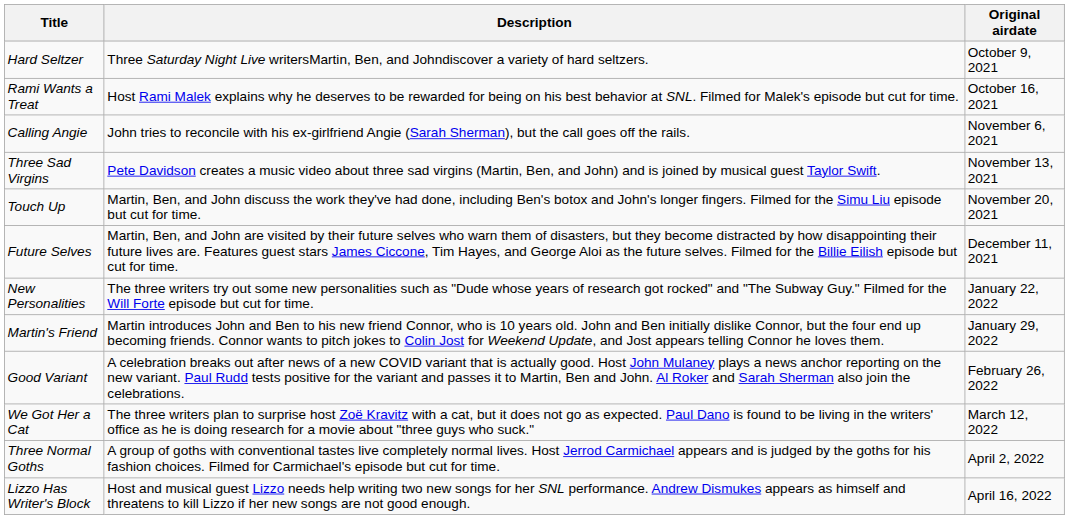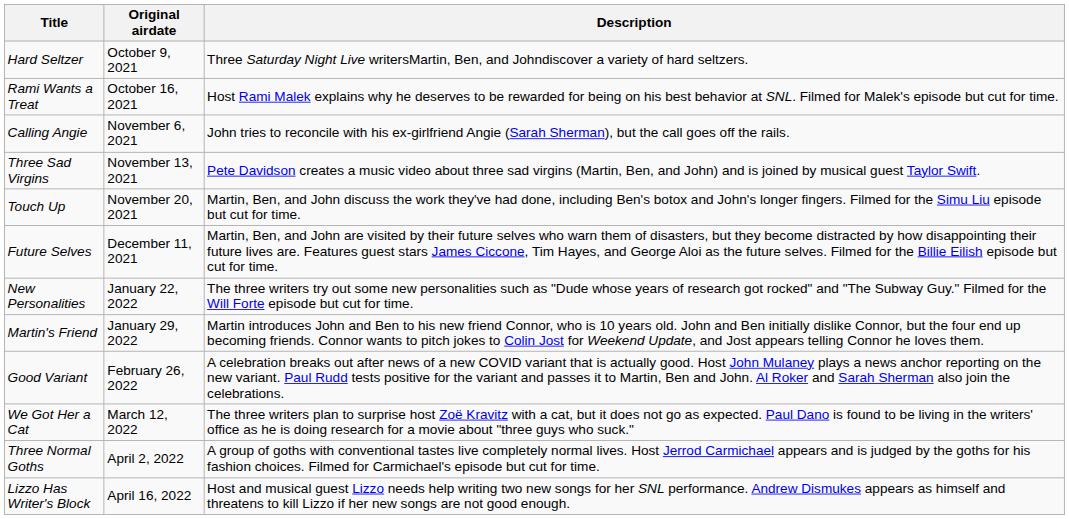 <table class="wikitable">
 <tr style="background:lightgrey;">
 <th style="width:110px;">Title</th>
+<th style="width:110px;">Original airdate</th>
 <th>Description</th>
-<th style="width:110px;">Original airdate</th>
 </tr>
 <tr>
 <td><em>Hard Seltzer</em></td>
+<td>October 9, 2021</td>
 <td>Three <em>Saturday Night Live</em> writersMartin, Ben, and Johndiscover a variety of hard seltzers.</td>
-<td>October 9, 2021</td>
 </tr>
 <tr>
 <td><em>Rami Wants a Treat </em></td>
+<td>October 16, 2021</td>
 <td>Host <a href='#'>Rami Malek</a> explains why he deserves to be rewarded for being on his best behavior at <em>SNL</em>. Filmed for Malek's episode but cut for time.</td>
-<td>October 16, 2021</td>
 </tr>
 <tr>
 <td><em>Calling Angie</em></td>
+<td>November 6, 2021</td>
 <td>John tries to reconcile with his ex-girlfriend Angie (<a href='#'>Sarah Sherman</a>), but the call goes off the rails.</td>
-<td>November 6, 2021</td>
 </tr>
 <tr>
 <td><em>Three Sad Virgins</em></td>
+<td>November 13, 2021</td>
 <td><a href='#'>Pete Davidson</a> creates a music video about three sad virgins (Martin, Ben, and John) and is joined by musical guest <a href='#'>Taylor Swift</a>.</td>
-<td>November 13, 2021</td>
 </tr>
 <tr>
 <td><em>Touch Up</em></td>
+<td>November 20, 2021</td>
 <td>Martin, Ben, and John discuss the work they've had done, including Ben's botox and John's longer fingers. Filmed for the <a href='#'>Simu Liu</a> episode but cut for time.</td>
-<td>November 20, 2021</td>
 </tr>
 <tr>
 <td><em>Future Selves</em></td>
+<td>December 11, 2021</td>
 <td>Martin, Ben, and John are visited by their future selves who warn them of disasters, but they become distracted by how disappointing their future lives are. Features guest stars <a href='#'>James Ciccone</a>, Tim Hayes, and George Aloi as the future selves. Filmed for the <a href='#'>Billie Eilish</a> episode but cut for time.</td>
-<td>December 11, 2021</td>
 </tr>
 <tr>
 <td><em>New Personalities</em></td>
+<td>January 22, 2022</td>
 <td>The three writers try out some new personalities such as "Dude whose years of research got rocked" and "The Subway Guy." Filmed for the <a href='#'>Will Forte</a> episode but cut for time.</td>
-<td>January 22, 2022</td>
 </tr>
 <tr>
 <td><em>Martin's Friend</em></td>
+<td>January 29, 2022</td>
 <td>Martin introduces John and Ben to his new friend Connor, who is 10 years old. John and Ben initially dislike Connor, but the four end up becoming friends. Connor wants to pitch jokes to <a href='#'>Colin Jost</a> for <em>Weekend Update</em>, and Jost appears telling Connor he loves them.</td>
-<td>January 29, 2022</td>
 </tr>
 <tr>
 <td><em>Good Variant</em></td>
+<td>February 26, 2022</td>
 <td>A celebration breaks out after news of a new COVID variant that is actually good. Host <a href='#'>John Mulaney</a> plays a news anchor reporting on the new variant. <a href='#'>Paul Rudd</a> tests positive for the variant and passes it to Martin, Ben and John. <a href='#'>Al Roker</a> and <a href='#'>Sarah Sherman</a> also join the celebrations.</td>
-<td>February 26, 2022</td>
 </tr>
 <tr>
 <td><em>We Got Her a Cat</em></td>
+<td>March 12, 2022</td>
 <td>The three writers plan to surprise host <a href='#'>Zoë Kravitz</a> with a cat, but it does not go as expected. <a href='#'>Paul Dano</a> is found to be living in the writers' office as he is doing research for a movie about "three guys who suck."</td>
-<td>March 12, 2022</td>
 </tr>
 <tr>
 <td><em>Three Normal Goths</em></td>
+<td>April 2, 2022</td>
 <td>A group of goths with conventional tastes live completely normal lives. Host <a href='#'>Jerrod Carmichael</a> appears and is judged by the goths for his fashion choices. Filmed for Carmichael's episode but cut for time.</td>
-<td>April 2, 2022</td>
 </tr>
 <tr>
 <td><em>Lizzo Has Writer's Block</em></td>
+<td>April 16, 2022</td>
 <td>Host and musical guest <a href='#'>Lizzo</a> needs help writing two new songs for her <em>SNL</em> performance. <a href='#'>Andrew Dismukes</a> appears as himself and threatens to kill Lizzo if her new songs are not good enough.</td>
-<td>April 16, 2022</td>
 </tr>
 </table>
